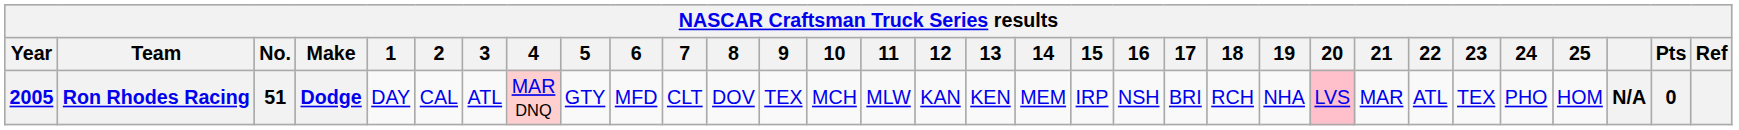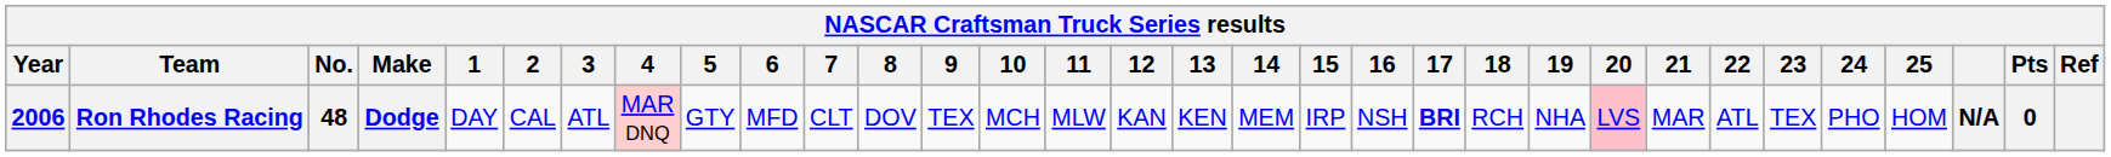 <table class="wikitable" style="text-align:center; font-size:75%">
 <tr>
 <th colspan=32><a href='#'>NASCAR Craftsman Truck Series</a> results</th>
 </tr>
 <tr>
 <th>Year</th>
 <th>Team</th>
 <th>No.</th>
 <th>Make</th>
 <th>1</th>
 <th>2</th>
 <th>3</th>
 <th>4</th>
 <th>5</th>
 <th>6</th>
 <th>7</th>
 <th>8</th>
 <th>9</th>
 <th>10</th>
 <th>11</th>
 <th>12</th>
 <th>13</th>
 <th>14</th>
 <th>15</th>
 <th>16</th>
 <th>17</th>
 <th>18</th>
 <th>19</th>
 <th>20</th>
 <th>21</th>
 <th>22</th>
 <th>23</th>
 <th>24</th>
 <th>25</th>
 <th></th>
 <th>Pts</th>
 <th>Ref</th>
 </tr>
 <tr>
-<th><a href='#'>2005</a></th>
+<th><a href='#'>2006</a></th>
 <th><a href='#'>Ron Rhodes Racing</a></th>
-<th>51</th>
+<th>48</th>
 <th><a href='#'>Dodge</a></th>
 <td><a href='#'>DAY</a></td>
 <td><a href='#'>CAL</a></td>
 <td><a href='#'>ATL</a></td>
 <td style="background:#FFCFCF;"><a href='#'>MAR</a><br><small>DNQ</small></td>
 <td><a href='#'>GTY</a></td>
 <td><a href='#'>MFD</a></td>
 <td><a href='#'>CLT</a></td>
 <td><a href='#'>DOV</a></td>
 <td><a href='#'>TEX</a></td>
 <td><a href='#'>MCH</a></td>
 <td><a href='#'>MLW</a></td>
 <td><a href='#'>KAN</a></td>
 <td><a href='#'>KEN</a></td>
 <td><a href='#'>MEM</a></td>
 <td><a href='#'>IRP</a></td>
 <td><a href='#'>NSH</a></td>
-<td><a href='#'>BRI</a></td>
+<td><strong><a href='#'>BRI</a></strong></td>
 <td><a href='#'>RCH</a></td>
 <td><a href='#'>NHA</a></td>
 <td style="background: pink;"><a href='#'>LVS</a></td>
 <td><a href='#'>MAR</a></td>
 <td><a href='#'>ATL</a></td>
 <td><a href='#'>TEX</a></td>
 <td><a href='#'>PHO</a></td>
 <td><a href='#'>HOM</a></td>
 <th>N/A</th>
 <th>0</th>
 <th></th>
 </tr>
 </table>
